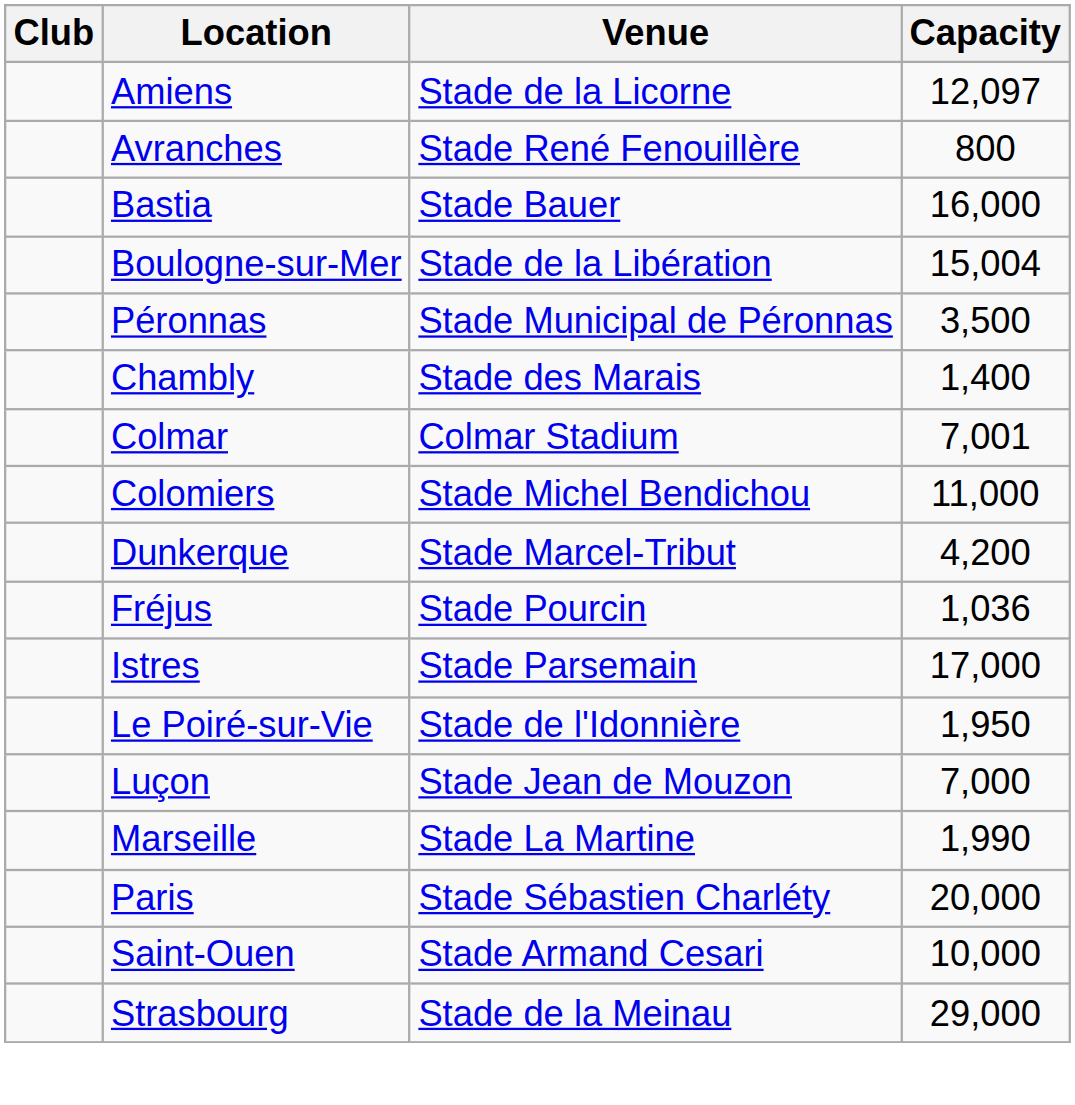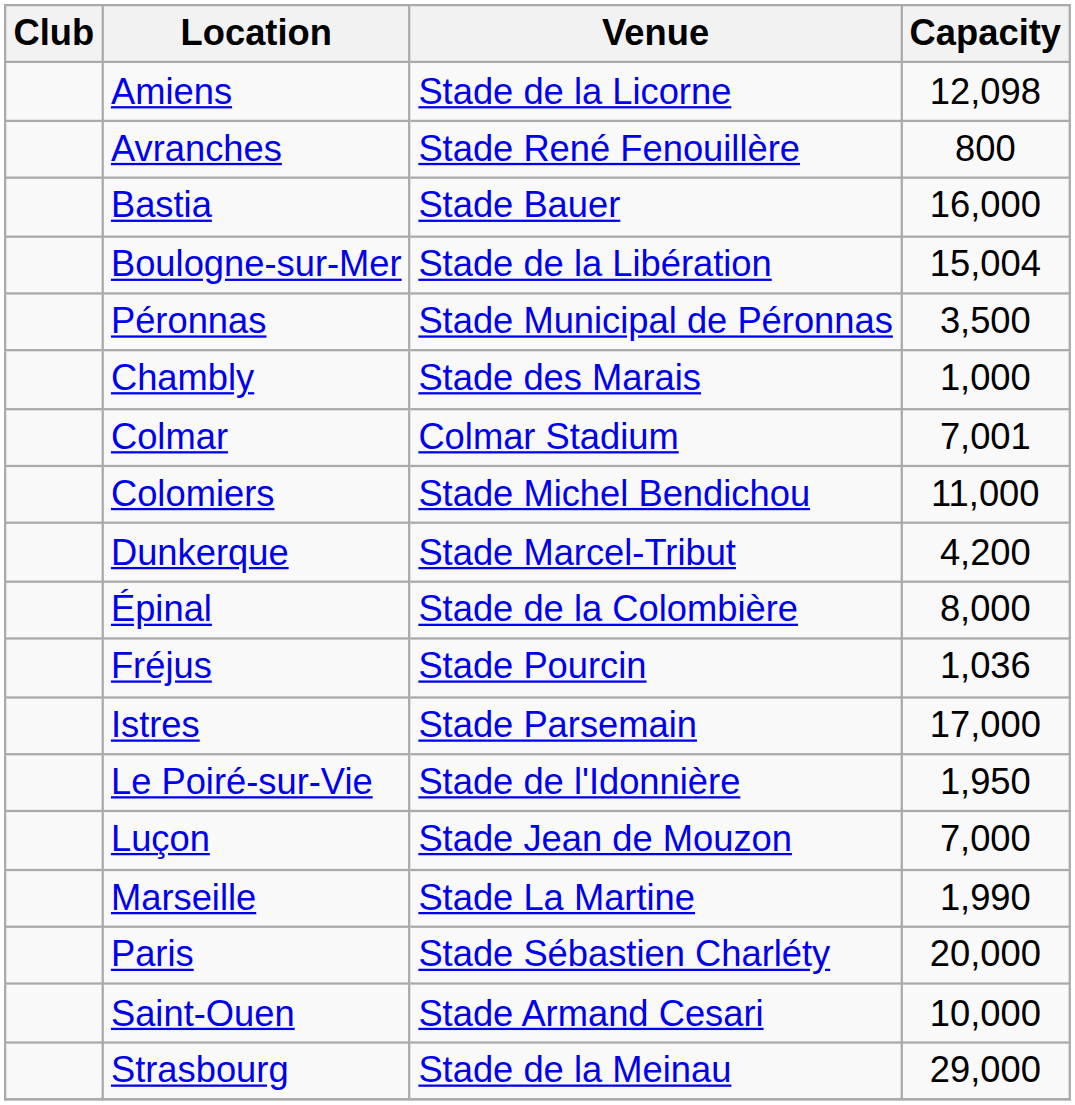 <table class="wikitable sortable">
 <tr>
 <th>Club</th>
 <th>Location</th>
 <th>Venue</th>
 <th>Capacity</th>
 </tr>
 <tr>
 <td></td>
 <td><a href='#'>Amiens</a></td>
 <td><a href='#'>Stade de la Licorne</a></td>
-<td align="center">12,097</td>
+<td align="center">12,098</td>
 </tr>
 <tr>
 <td></td>
 <td><a href='#'>Avranches</a></td>
 <td><a href='#'>Stade René Fenouillère</a></td>
 <td align="center">800</td>
 </tr>
 <tr>
 <td></td>
 <td><a href='#'>Bastia</a></td>
 <td><a href='#'>Stade Bauer</a></td>
 <td align="center">16,000</td>
 </tr>
 <tr>
 <td></td>
 <td><a href='#'>Boulogne-sur-Mer</a></td>
 <td><a href='#'>Stade de la Libération</a></td>
 <td align="center">15,004</td>
 </tr>
 <tr>
 <td></td>
 <td><a href='#'>Péronnas</a></td>
 <td><a href='#'>Stade Municipal de Péronnas</a></td>
 <td align="center">3,500</td>
 </tr>
 <tr>
 <td></td>
 <td><a href='#'>Chambly</a></td>
 <td><a href='#'>Stade des Marais</a></td>
-<td align="center">1,400</td>
+<td align="center">1,000</td>
 </tr>
 <tr>
 <td></td>
 <td><a href='#'>Colmar</a></td>
 <td><a href='#'>Colmar Stadium</a></td>
 <td align="center">7,001</td>
 </tr>
 <tr>
 <td></td>
 <td><a href='#'>Colomiers</a></td>
 <td><a href='#'>Stade Michel Bendichou</a></td>
 <td align="center">11,000</td>
 </tr>
 <tr>
 <td></td>
 <td><a href='#'>Dunkerque</a></td>
 <td><a href='#'>Stade Marcel-Tribut</a></td>
 <td align="center">4,200</td>
+</tr>
+<tr>
+<td></td>
+<td><a href='#'>Épinal</a></td>
+<td><a href='#'>Stade de la Colombière</a></td>
+<td align="center">8,000</td>
 </tr>
 <tr>
 <td></td>
 <td><a href='#'>Fréjus</a></td>
 <td><a href='#'>Stade Pourcin</a></td>
 <td align="center">1,036</td>
 </tr>
 <tr>
 <td></td>
 <td><a href='#'>Istres</a></td>
 <td><a href='#'>Stade Parsemain</a></td>
 <td align="center">17,000</td>
 </tr>
 <tr>
 <td></td>
 <td><a href='#'>Le Poiré-sur-Vie</a></td>
 <td><a href='#'>Stade de l'Idonnière</a></td>
 <td align="center">1,950</td>
 </tr>
 <tr>
 <td></td>
 <td><a href='#'>Luçon</a></td>
 <td><a href='#'>Stade Jean de Mouzon</a></td>
 <td align="center">7,000</td>
 </tr>
 <tr>
 <td></td>
 <td><a href='#'>Marseille</a></td>
 <td><a href='#'>Stade La Martine</a></td>
 <td align="center">1,990</td>
 </tr>
 <tr>
 <td></td>
 <td><a href='#'>Paris</a></td>
 <td><a href='#'>Stade Sébastien Charléty</a></td>
 <td align="center">20,000</td>
 </tr>
 <tr>
 <td></td>
 <td><a href='#'>Saint-Ouen</a></td>
 <td><a href='#'>Stade Armand Cesari</a></td>
 <td align="center">10,000</td>
 </tr>
 <tr>
 <td></td>
 <td><a href='#'>Strasbourg</a></td>
 <td><a href='#'>Stade de la Meinau</a></td>
 <td align="center">29,000</td>
 </tr>
 <tr>
 </tr>
 </table>
